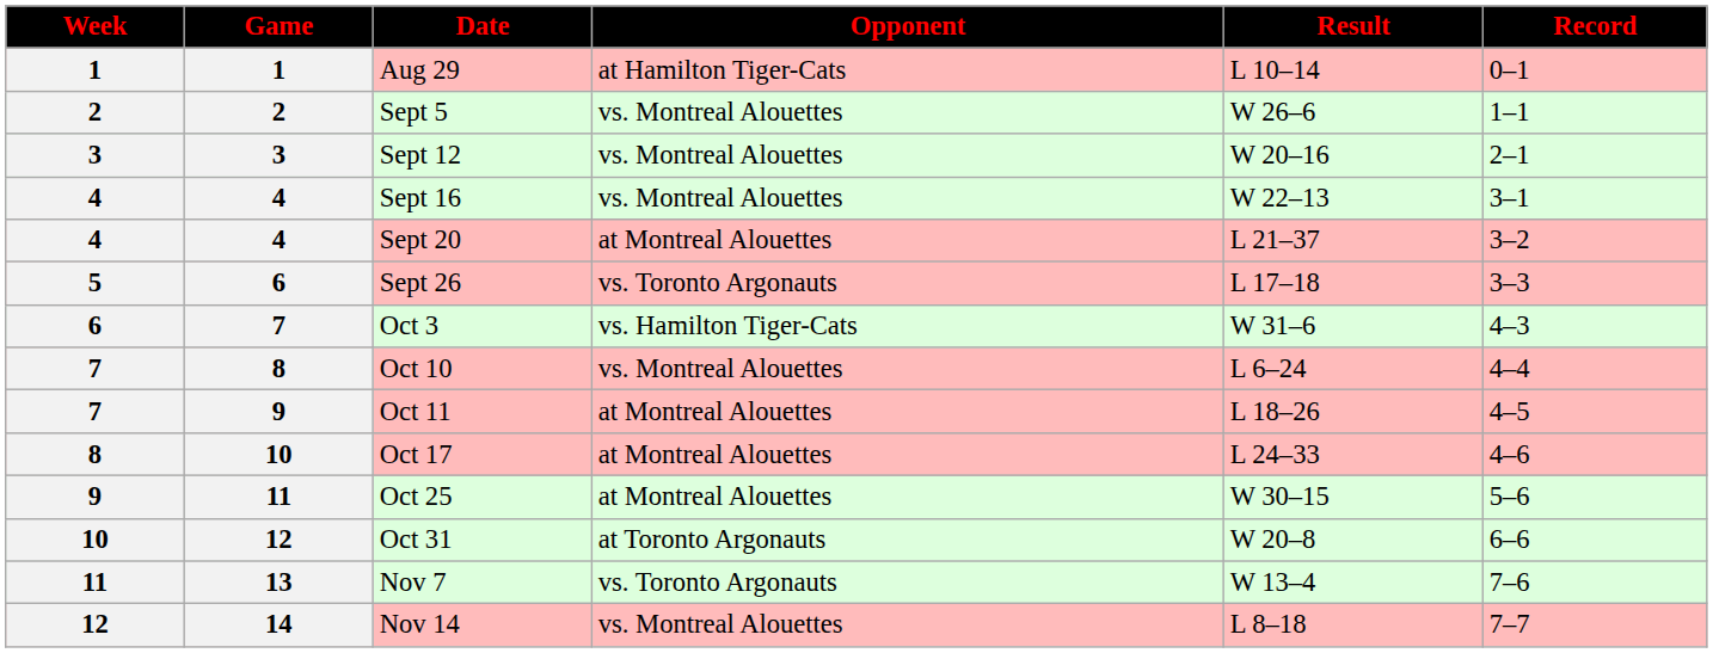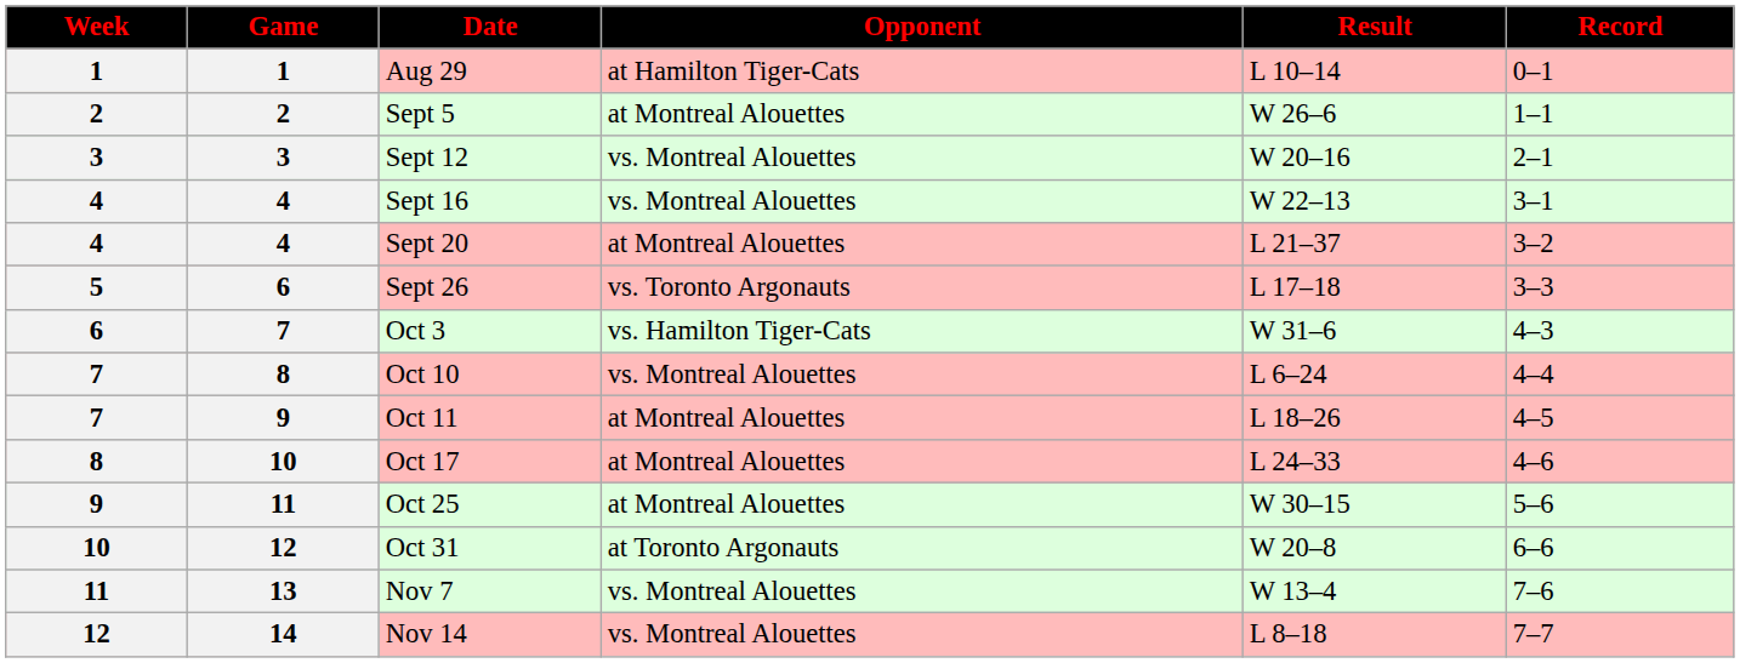 <table class="wikitable" width="80%">
 <tr align="center"  style="background:black;color:red;">
 <td><strong>Week</strong></td>
 <td><strong>Game</strong></td>
 <td><strong>Date</strong></td>
 <td><strong>Opponent</strong></td>
 <td><strong>Result</strong></td>
 <td><strong>Record</strong></td>
 </tr>
 <tr style="background:#ffbbbb">
 <th>1</th>
 <th>1</th>
 <td>Aug 29</td>
 <td>at Hamilton Tiger-Cats</td>
 <td>L 10–14</td>
 <td>0–1</td>
 </tr>
 <tr style="background:#ddffdd">
 <th>2</th>
 <th>2</th>
 <td>Sept 5</td>
-<td>vs. Montreal Alouettes</td>
+<td>at Montreal Alouettes</td>
 <td>W 26–6</td>
 <td>1–1</td>
 </tr>
 <tr style="background:#ddffdd">
 <th>3</th>
 <th>3</th>
 <td>Sept 12</td>
 <td>vs. Montreal Alouettes</td>
 <td>W 20–16</td>
 <td>2–1</td>
 </tr>
 <tr style="background:#ddffdd">
 <th>4</th>
 <th>4</th>
 <td>Sept 16</td>
 <td>vs. Montreal Alouettes</td>
 <td>W 22–13</td>
 <td>3–1</td>
 </tr>
 <tr style="background:#ffbbbb">
 <th>4</th>
 <th>4</th>
 <td>Sept 20</td>
 <td>at Montreal Alouettes</td>
 <td>L 21–37</td>
 <td>3–2</td>
 </tr>
 <tr style="background:#ffbbbb">
 <th>5</th>
 <th>6</th>
 <td>Sept 26</td>
 <td>vs. Toronto Argonauts</td>
 <td>L 17–18</td>
 <td>3–3</td>
 </tr>
 <tr style="background:#ddffdd">
 <th>6</th>
 <th>7</th>
 <td>Oct 3</td>
 <td>vs. Hamilton Tiger-Cats</td>
 <td>W 31–6</td>
 <td>4–3</td>
 </tr>
 <tr style="background:#ffbbbb">
 <th>7</th>
 <th>8</th>
 <td>Oct 10</td>
 <td>vs. Montreal Alouettes</td>
 <td>L 6–24</td>
 <td>4–4</td>
 </tr>
 <tr style="background:#ffbbbb">
 <th>7</th>
 <th>9</th>
 <td>Oct 11</td>
 <td>at Montreal Alouettes</td>
 <td>L 18–26</td>
 <td>4–5</td>
 </tr>
 <tr style="background:#ffbbbb">
 <th>8</th>
 <th>10</th>
 <td>Oct 17</td>
 <td>at Montreal Alouettes</td>
 <td>L 24–33</td>
 <td>4–6</td>
 </tr>
 <tr style="background:#ddffdd">
 <th>9</th>
 <th>11</th>
 <td>Oct 25</td>
 <td>at Montreal Alouettes</td>
 <td>W 30–15</td>
 <td>5–6</td>
 </tr>
 <tr style="background:#ddffdd">
 <th>10</th>
 <th>12</th>
 <td>Oct 31</td>
 <td>at Toronto Argonauts</td>
 <td>W 20–8</td>
 <td>6–6</td>
 </tr>
 <tr style="background:#ddffdd">
 <th>11</th>
 <th>13</th>
 <td>Nov 7</td>
-<td>vs. Toronto Argonauts</td>
+<td>vs. Montreal Alouettes</td>
 <td>W 13–4</td>
 <td>7–6</td>
 </tr>
 <tr style="background:#ffbbbb">
 <th>12</th>
 <th>14</th>
 <td>Nov 14</td>
 <td>vs. Montreal Alouettes</td>
 <td>L 8–18</td>
 <td>7–7</td>
 </tr>
 </table>
